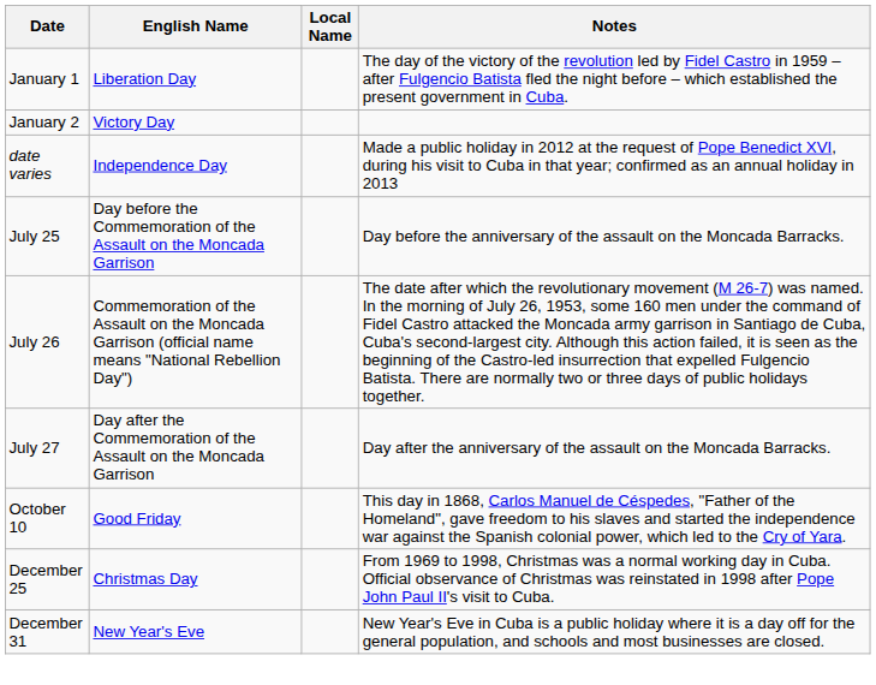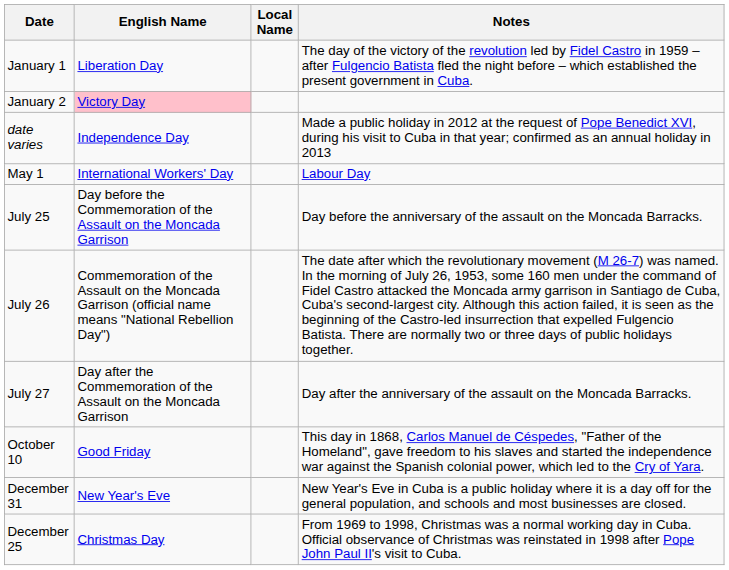 <table class="wikitable">
 <tr>
 <th>Date</th>
 <th>English Name</th>
 <th>Local Name</th>
 <th>Notes</th>
 </tr>
 <tr>
 <td>January 1</td>
 <td><a href='#'>Liberation Day</a></td>
 <td></td>
 <td>The day of the victory of the <a href='#'>revolution</a> led by <a href='#'>Fidel Castro</a> in 1959 – after <a href='#'>Fulgencio Batista</a> fled the night before – which established the present government in <a href='#'>Cuba</a>.</td>
 </tr>
 <tr>
 <td>January 2</td>
-<td><a href='#'>Victory Day</a></td>
+<td style="background: pink;"><a href='#'>Victory Day</a></td>
 <td></td>
 </tr>
 <tr>
 <td><em>date varies</em></td>
 <td><a href='#'>Independence Day</a></td>
 <td></td>
 <td>Made a public holiday in 2012 at the request of <a href='#'>Pope Benedict XVI</a>, during his visit to Cuba in that year; confirmed as an annual holiday in 2013</td>
+</tr>
+<tr>
+<td>May 1</td>
+<td><a href='#'>International Workers' Day</a></td>
+<td></td>
+<td><a href='#'>Labour Day</a></td>
 </tr>
 <tr>
 <td>July 25</td>
 <td>Day before the Commemoration of the <a href='#'>Assault on the Moncada Garrison</a></td>
 <td></td>
 <td>Day before the anniversary of the assault on the Moncada Barracks.</td>
 </tr>
 <tr>
 <td>July 26</td>
 <td>Commemoration of the Assault on the Moncada Garrison (official name means "National Rebellion Day")</td>
 <td></td>
 <td>The date after which the revolutionary movement (<a href='#'>M 26-7</a>) was named. In the morning of July 26, 1953, some 160 men under the command of Fidel Castro attacked the Moncada army garrison in Santiago de Cuba, Cuba's second-largest city. Although this action failed, it is seen as the beginning of the Castro-led insurrection that expelled Fulgencio Batista.  There are normally two or three days of public holidays together.</td>
 </tr>
 <tr>
 <td>July 27</td>
 <td>Day after the Commemoration of the Assault on the Moncada Garrison</td>
 <td></td>
 <td>Day after the anniversary of the assault on the Moncada Barracks.</td>
 </tr>
 <tr>
 <td>October 10</td>
 <td><a href='#'>Good Friday</a></td>
 <td></td>
 <td>This day in 1868, <a href='#'>Carlos Manuel de Céspedes</a>, "Father of the Homeland", gave freedom to his slaves and started the independence war against the Spanish colonial power, which led to the <a href='#'>Cry of Yara</a>.</td>
 </tr>
 <tr>
+<td>December 31</td>
+<td><a href='#'>New Year's Eve</a></td>
+<td></td>
+<td>New Year's Eve in Cuba is a public holiday where it is a day off for the general population, and schools and most businesses are closed.</td>
+</tr>
+<tr>
 <td>December 25</td>
 <td><a href='#'>Christmas Day</a></td>
 <td></td>
 <td>From 1969 to 1998, Christmas was a normal working day in Cuba. Official observance of Christmas was reinstated in 1998 after <a href='#'>Pope John Paul II</a>'s visit to Cuba.</td>
 </tr>
-<tr>
-<td>December 31</td>
-<td><a href='#'>New Year's Eve</a></td>
-<td></td>
-<td>New Year's Eve in Cuba is a public holiday where it is a day off for the general population, and schools and most businesses are closed.</td>
-</tr>
 </table>
